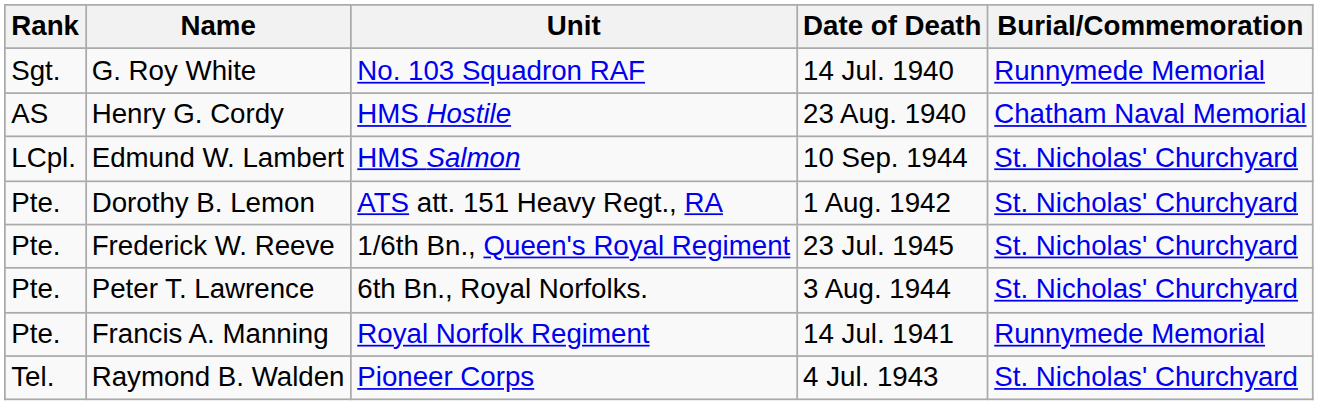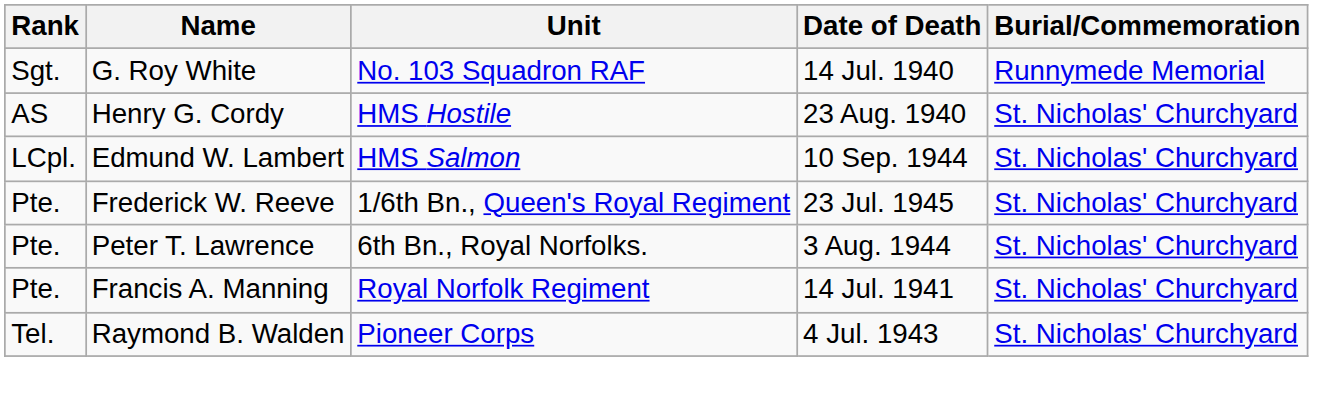 <table class="wikitable">
 <tr>
 <th>Rank</th>
 <th>Name</th>
 <th>Unit</th>
 <th>Date of Death</th>
 <th>Burial/Commemoration</th>
 </tr>
 <tr>
 <td>Sgt.</td>
 <td>G. Roy White</td>
 <td><a href='#'>No. 103 Squadron RAF</a></td>
 <td>14 Jul. 1940</td>
 <td><a href='#'>Runnymede Memorial</a></td>
 </tr>
 <tr>
 <td>AS</td>
 <td>Henry G. Cordy</td>
 <td><a href='#'>HMS <em>Hostile</em></a></td>
 <td>23 Aug. 1940</td>
-<td><a href='#'>Chatham Naval Memorial</a></td>
+<td><a href='#'>St. Nicholas' Churchyard</a></td>
 </tr>
 <tr>
 <td>LCpl.</td>
 <td>Edmund W. Lambert</td>
 <td><a href='#'>HMS <em>Salmon</em></a></td>
 <td>10 Sep. 1944</td>
-<td><a href='#'>St. Nicholas' Churchyard</a></td>
-</tr>
-<tr>
-<td>Pte.</td>
-<td>Dorothy B. Lemon</td>
-<td><a href='#'>ATS</a> att. 151 Heavy Regt., <a href='#'>RA</a></td>
-<td>1 Aug. 1942</td>
 <td><a href='#'>St. Nicholas' Churchyard</a></td>
 </tr>
 <tr>
 <td>Pte.</td>
 <td>Frederick W. Reeve</td>
 <td>1/6th Bn., <a href='#'>Queen's Royal Regiment</a></td>
 <td>23 Jul. 1945</td>
 <td><a href='#'>St. Nicholas' Churchyard</a></td>
 </tr>
 <tr>
 <td>Pte.</td>
 <td>Peter T. Lawrence</td>
 <td>6th Bn., Royal Norfolks.</td>
 <td>3 Aug. 1944</td>
 <td><a href='#'>St. Nicholas' Churchyard</a></td>
 </tr>
 <tr>
 <td>Pte.</td>
 <td>Francis A. Manning</td>
 <td><a href='#'>Royal Norfolk Regiment</a></td>
 <td>14 Jul. 1941</td>
-<td><a href='#'>Runnymede Memorial</a></td>
+<td><a href='#'>St. Nicholas' Churchyard</a></td>
 </tr>
 <tr>
 <td>Tel.</td>
 <td>Raymond B. Walden</td>
 <td><a href='#'>Pioneer Corps</a></td>
 <td>4 Jul. 1943</td>
 <td><a href='#'>St. Nicholas' Churchyard</a></td>
 </tr>
 </table>
